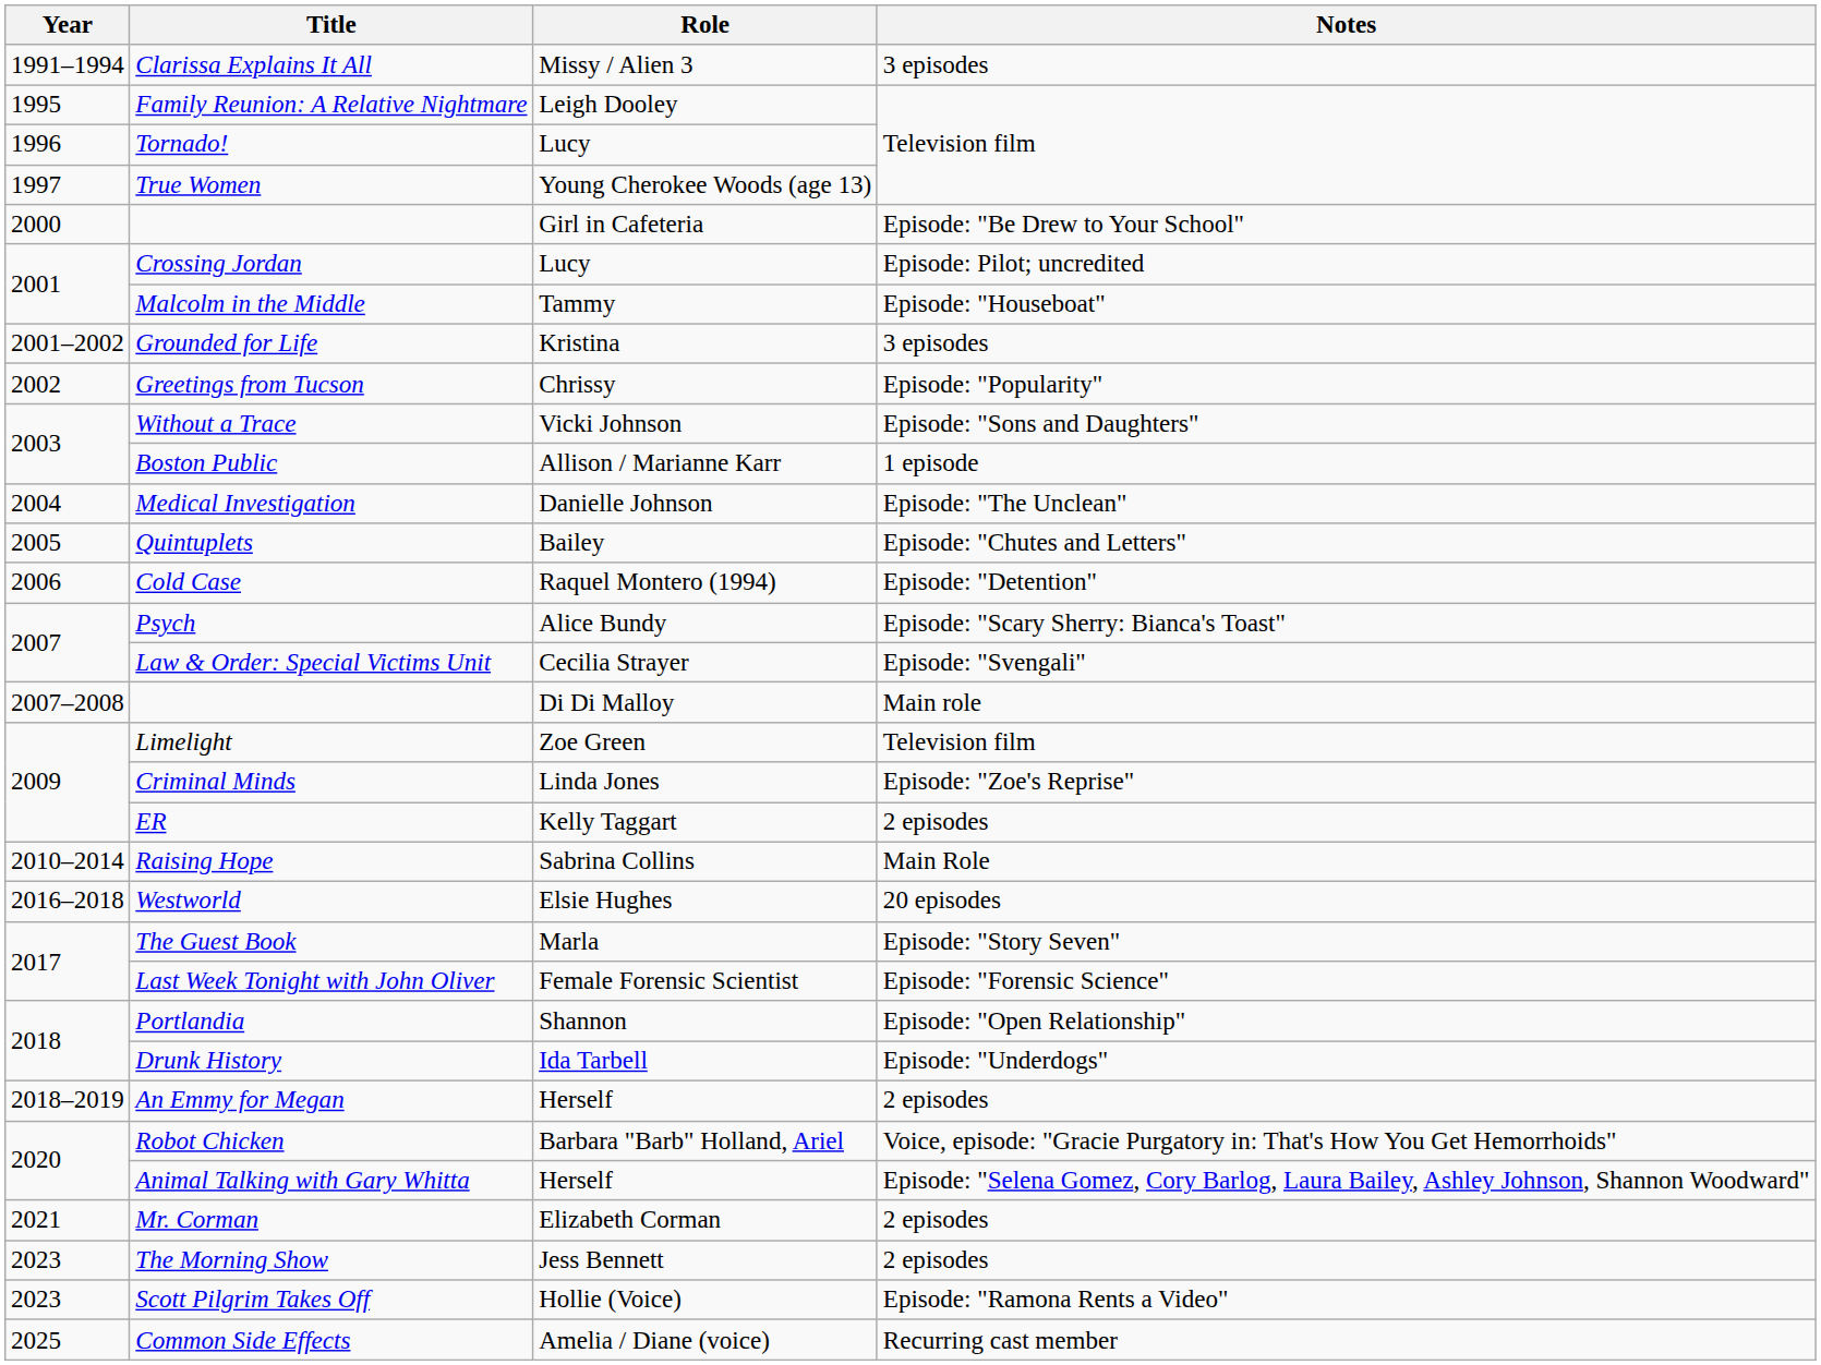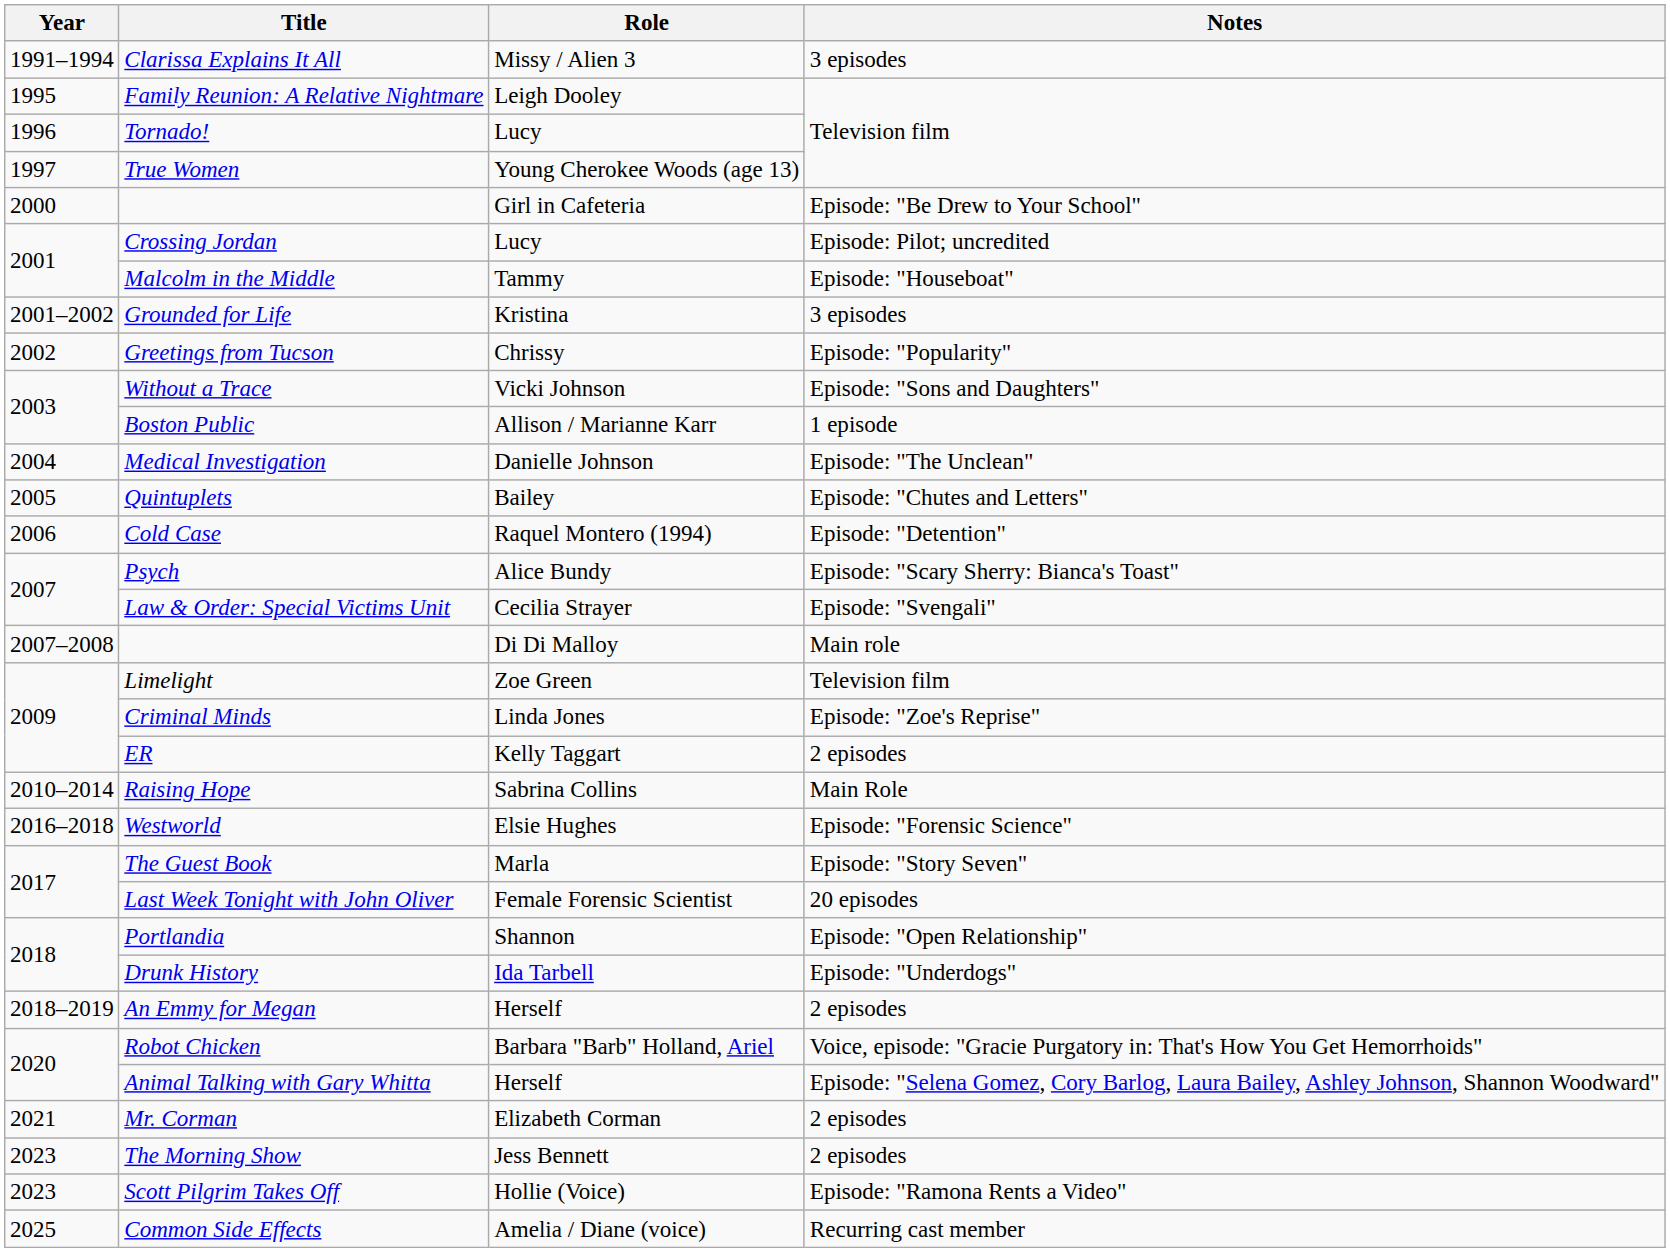 <table class="wikitable sortable">
 <tr>
 <th>Year</th>
 <th>Title</th>
 <th>Role</th>
 <th class="unsortable">Notes</th>
 </tr>
 <tr>
 <td>1991–1994</td>
 <td><em><a href='#'>Clarissa Explains It All</a></em></td>
 <td>Missy / Alien 3</td>
 <td>3 episodes</td>
 </tr>
 <tr>
 <td>1995</td>
 <td><em><a href='#'>Family Reunion: A Relative Nightmare</a></em></td>
 <td>Leigh Dooley</td>
 <td rowspan="3">Television film</td>
 </tr>
 <tr>
 <td>1996</td>
 <td><em><a href='#'>Tornado!</a></em></td>
 <td>Lucy</td>
 </tr>
 <tr>
 <td>1997</td>
 <td><em><a href='#'>True Women</a></em></td>
 <td>Young Cherokee Woods (age 13)</td>
 </tr>
 <tr>
 <td>2000</td>
 <td><em></em></td>
 <td>Girl in Cafeteria</td>
 <td>Episode: "Be Drew to Your School"</td>
 </tr>
 <tr>
 <td rowspan="2">2001</td>
 <td><em><a href='#'>Crossing Jordan</a></em></td>
 <td>Lucy</td>
 <td>Episode: Pilot; uncredited</td>
 </tr>
 <tr>
 <td><em><a href='#'>Malcolm in the Middle</a></em></td>
 <td>Tammy</td>
 <td>Episode: "Houseboat"</td>
 </tr>
 <tr>
 <td>2001–2002</td>
 <td><em><a href='#'>Grounded for Life</a></em></td>
 <td>Kristina</td>
 <td>3 episodes </td>
 </tr>
 <tr>
 <td>2002</td>
 <td><em><a href='#'>Greetings from Tucson</a></em></td>
 <td>Chrissy</td>
 <td>Episode: "Popularity"</td>
 </tr>
 <tr>
 <td rowspan="2">2003</td>
 <td><em><a href='#'>Without a Trace</a></em></td>
 <td>Vicki Johnson</td>
 <td>Episode: "Sons and Daughters"</td>
 </tr>
 <tr>
 <td><em><a href='#'>Boston Public</a></em></td>
 <td>Allison / Marianne Karr</td>
 <td>1 episode</td>
 </tr>
 <tr>
 <td>2004</td>
 <td><em><a href='#'>Medical Investigation</a></em></td>
 <td>Danielle Johnson</td>
 <td>Episode: "The Unclean"</td>
 </tr>
 <tr>
 <td>2005</td>
 <td><em><a href='#'>Quintuplets</a></em></td>
 <td>Bailey</td>
 <td>Episode: "Chutes and Letters"</td>
 </tr>
 <tr>
 <td>2006</td>
 <td><em><a href='#'>Cold Case</a></em></td>
 <td>Raquel Montero (1994)</td>
 <td>Episode: "Detention"</td>
 </tr>
 <tr>
 <td rowspan="2">2007</td>
 <td><em><a href='#'>Psych</a></em></td>
 <td>Alice Bundy</td>
 <td>Episode: "Scary Sherry: Bianca's Toast"</td>
 </tr>
 <tr>
 <td><em><a href='#'>Law & Order: Special Victims Unit</a></em></td>
 <td>Cecilia Strayer</td>
 <td>Episode: "Svengali"</td>
 </tr>
 <tr>
 <td>2007–2008</td>
 <td><em></em></td>
 <td>Di Di Malloy</td>
 <td>Main role</td>
 </tr>
 <tr>
 <td rowspan="3">2009</td>
 <td><em>Limelight</em></td>
 <td>Zoe Green</td>
 <td>Television film</td>
 </tr>
 <tr>
 <td><em><a href='#'>Criminal Minds</a></em></td>
 <td>Linda Jones</td>
 <td>Episode: "Zoe's Reprise"</td>
 </tr>
 <tr>
 <td><em><a href='#'>ER</a></em></td>
 <td>Kelly Taggart</td>
 <td>2 episodes </td>
 </tr>
 <tr>
 <td>2010–2014</td>
 <td><em><a href='#'>Raising Hope</a></em></td>
 <td>Sabrina Collins</td>
 <td>Main Role</td>
 </tr>
 <tr>
 <td>2016–2018</td>
 <td><em><a href='#'>Westworld</a></em></td>
 <td>Elsie Hughes</td>
-<td>20 episodes</td>
+<td>Episode: "Forensic Science"</td>
 </tr>
 <tr>
 <td rowspan="2">2017</td>
 <td><em><a href='#'>The Guest Book</a></em></td>
 <td>Marla</td>
 <td>Episode: "Story Seven"</td>
 </tr>
 <tr>
 <td><em><a href='#'>Last Week Tonight with John Oliver</a></em></td>
 <td>Female Forensic Scientist</td>
-<td>Episode: "Forensic Science"</td>
+<td>20 episodes</td>
 </tr>
 <tr>
 <td rowspan="2">2018</td>
 <td><em><a href='#'>Portlandia</a></em></td>
 <td>Shannon</td>
 <td>Episode: "Open Relationship"</td>
 </tr>
 <tr>
 <td><em><a href='#'>Drunk History</a></em></td>
 <td><a href='#'>Ida Tarbell</a></td>
 <td>Episode: "Underdogs"</td>
 </tr>
 <tr>
 <td>2018–2019</td>
 <td><em><a href='#'>An Emmy for Megan</a></em></td>
 <td>Herself</td>
 <td>2 episodes</td>
 </tr>
 <tr>
 <td rowspan="2">2020</td>
 <td><em><a href='#'>Robot Chicken</a></em></td>
 <td>Barbara "Barb" Holland, <a href='#'>Ariel</a></td>
 <td>Voice, episode: "Gracie Purgatory in: That's How You Get Hemorrhoids"</td>
 </tr>
 <tr>
 <td><em><a href='#'>Animal Talking with Gary Whitta</a></em></td>
 <td>Herself</td>
 <td>Episode: "<a href='#'>Selena Gomez</a>, <a href='#'>Cory Barlog</a>, <a href='#'>Laura Bailey</a>, <a href='#'>Ashley Johnson</a>, Shannon Woodward"</td>
 </tr>
 <tr>
 <td>2021</td>
 <td><em><a href='#'>Mr. Corman</a></em></td>
 <td>Elizabeth Corman</td>
 <td>2 episodes</td>
 </tr>
 <tr>
 <td>2023</td>
 <td><em><a href='#'>The Morning Show</a></em></td>
 <td>Jess Bennett</td>
 <td>2 episodes </td>
 </tr>
 <tr>
 <td>2023</td>
 <td><em><a href='#'>Scott Pilgrim Takes Off</a></em></td>
 <td>Hollie (Voice)</td>
 <td>Episode: "Ramona Rents a Video"</td>
 </tr>
 <tr>
 <td>2025</td>
 <td><em><a href='#'>Common Side Effects</a></em></td>
 <td>Amelia / Diane (voice)</td>
 <td>Recurring cast member</td>
 </tr>
 </table>
